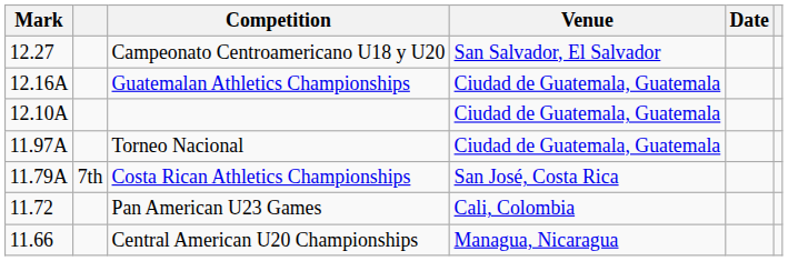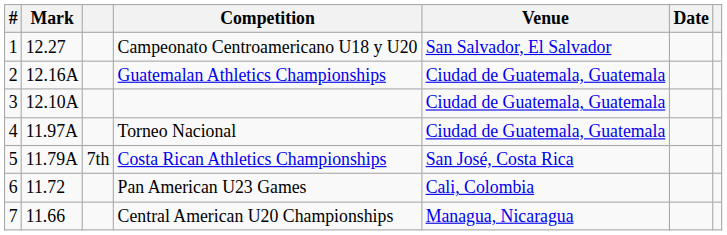 <table class="wikitable sortable">
 <tr>
+<th>#</th>
 <th>Mark</th>
 <th class=unsortable></th>
 <th>Competition</th>
 <th>Venue</th>
 <th>Date</th>
 <th class=unsortable></th>
 </tr>
 <tr>
+<td align=center>1</td>
 <td>12.27 </td>
 <td></td>
 <td>Campeonato Centroamericano U18 y U20</td>
 <td><a href='#'>San Salvador, El Salvador</a></td>
 <td align=right></td>
 <td></td>
 </tr>
 <tr>
+<td align=center>2</td>
 <td>12.16A </td>
 <td></td>
 <td><a href='#'>Guatemalan Athletics Championships</a></td>
 <td><a href='#'>Ciudad de Guatemala, Guatemala</a></td>
 <td align=right></td>
 <td></td>
 </tr>
 <tr>
+<td align=center>3</td>
 <td>12.10A</td>
 <td></td>
 <td></td>
 <td><a href='#'>Ciudad de Guatemala, Guatemala</a></td>
 <td align=right></td>
 <td></td>
 </tr>
 <tr>
+<td align=center>4</td>
 <td>11.97A </td>
 <td></td>
 <td>Torneo Nacional</td>
 <td><a href='#'>Ciudad de Guatemala, Guatemala</a></td>
 <td align=right></td>
 <td></td>
 </tr>
 <tr>
+<td align=center>5</td>
 <td>11.79A </td>
 <td>7th</td>
 <td><a href='#'>Costa Rican Athletics Championships</a></td>
 <td><a href='#'>San José, Costa Rica</a></td>
 <td align=right></td>
 <td></td>
 </tr>
 <tr>
+<td align=center>6</td>
 <td>11.72 </td>
 <td> </td>
 <td>Pan American U23 Games</td>
 <td><a href='#'>Cali, Colombia</a></td>
 <td align=right></td>
 <td></td>
 </tr>
 <tr>
+<td align=center>7</td>
 <td>11.66 </td>
 <td></td>
 <td>Central American U20 Championships</td>
 <td><a href='#'>Managua, Nicaragua</a></td>
 <td align=right></td>
 <td></td>
 </tr>
 </table>
